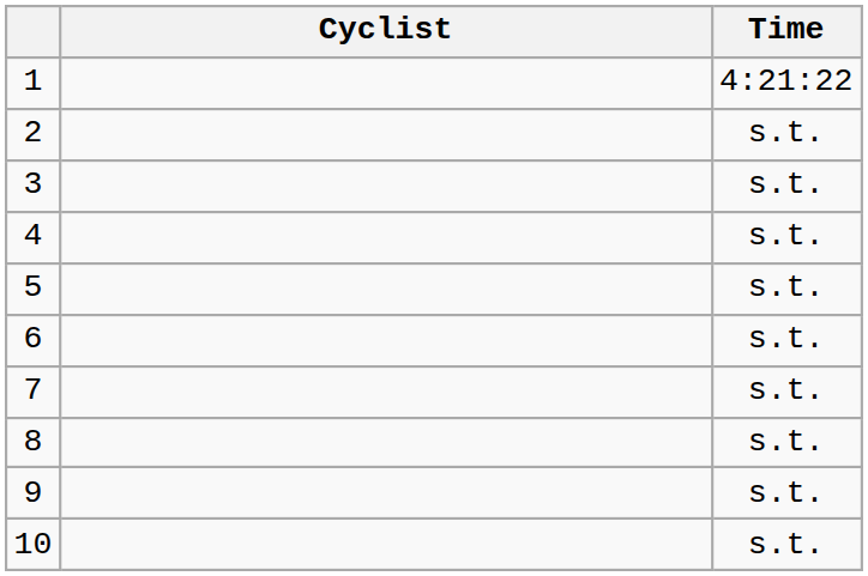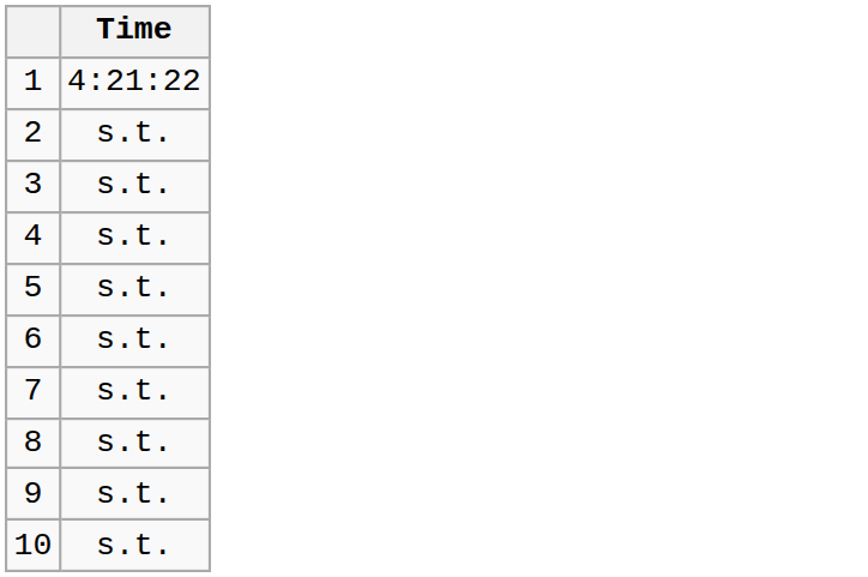 <table class="wikitable" style="font-size:95%;">
 <tr>
 <th></th>
-<th align="left" style="width: 20em">Cyclist</th>
 <th>Time</th>
 </tr>
 <tr>
 <td align="center">1</td>
-<td></td>
 <td align="center">4:21:22</td>
 </tr>
 <tr>
 <td align="center">2</td>
-<td></td>
 <td align="center">s.t.</td>
 </tr>
 <tr>
 <td align="center">3</td>
-<td></td>
 <td align="center">s.t.</td>
 </tr>
 <tr>
 <td align="center">4</td>
-<td></td>
 <td align="center">s.t.</td>
 </tr>
 <tr>
 <td align="center">5</td>
-<td></td>
 <td align="center">s.t.</td>
 </tr>
 <tr>
 <td align="center">6</td>
-<td></td>
 <td align="center">s.t.</td>
 </tr>
 <tr>
 <td align="center">7</td>
-<td></td>
 <td align="center">s.t.</td>
 </tr>
 <tr>
 <td align="center">8</td>
-<td></td>
 <td align="center">s.t.</td>
 </tr>
 <tr>
 <td align="center">9</td>
-<td></td>
 <td align="center">s.t.</td>
 </tr>
 <tr>
 <td align="center">10</td>
-<td></td>
 <td align="center">s.t.</td>
 </tr>
 </table>
